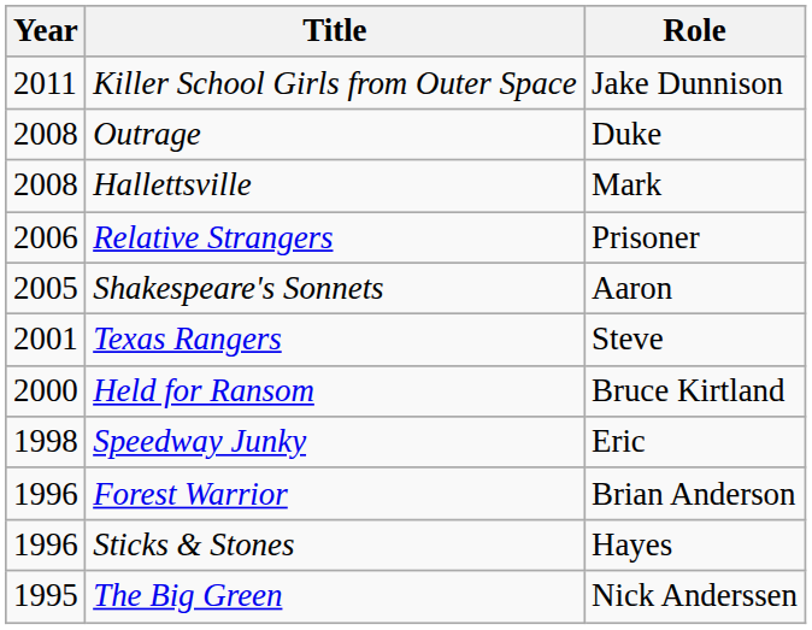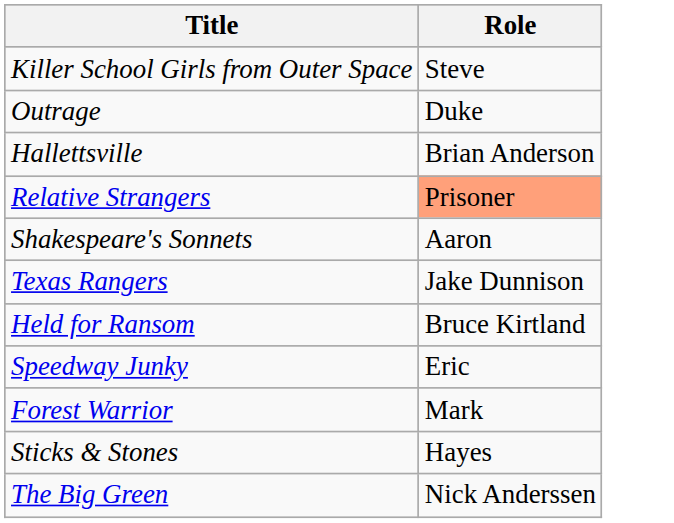 <table class="wikitable sortable">
 <tr>
-<th>Year</th>
 <th>Title</th>
 <th>Role</th>
 </tr>
 <tr>
-<td>2011</td>
 <td><em>Killer School Girls from Outer Space</em></td>
-<td>Jake Dunnison</td>
+<td>Steve</td>
 </tr>
 <tr>
-<td>2008</td>
 <td><em>Outrage</em></td>
 <td>Duke</td>
 </tr>
 <tr>
-<td>2008</td>
 <td><em>Hallettsville</em></td>
-<td>Mark</td>
+<td>Brian Anderson</td>
 </tr>
 <tr>
-<td>2006</td>
 <td><em><a href='#'>Relative Strangers</a></em></td>
-<td>Prisoner</td>
+<td style="background: lightsalmon;">Prisoner</td>
 </tr>
 <tr>
-<td>2005</td>
 <td><em>Shakespeare's Sonnets</em></td>
 <td>Aaron</td>
 </tr>
 <tr>
-<td>2001</td>
 <td><em><a href='#'>Texas Rangers</a></em></td>
-<td>Steve</td>
+<td>Jake Dunnison</td>
 </tr>
 <tr>
-<td>2000</td>
 <td><em><a href='#'>Held for Ransom</a></em></td>
 <td>Bruce Kirtland</td>
 </tr>
 <tr>
-<td>1998</td>
 <td><em><a href='#'>Speedway Junky</a></em></td>
 <td>Eric</td>
 </tr>
 <tr>
-<td>1996</td>
 <td><em><a href='#'>Forest Warrior</a></em></td>
-<td>Brian Anderson</td>
+<td>Mark</td>
 </tr>
 <tr>
-<td>1996</td>
 <td><em>Sticks & Stones</em></td>
 <td>Hayes</td>
 </tr>
 <tr>
-<td>1995</td>
 <td><em><a href='#'>The Big Green</a></em></td>
 <td>Nick Anderssen</td>
 </tr>
 </table>
